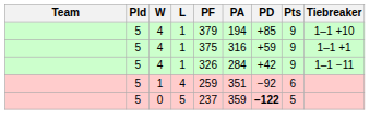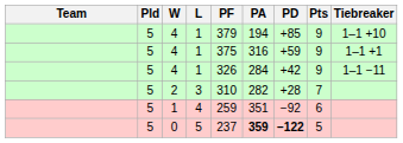 <table class="wikitable" style="text-align:center;">
 <tr>
 <th width=170>Team</th>
 <th width=25>Pld</th>
 <th width=25>W</th>
 <th width=25>L</th>
 <th width=35>PF</th>
 <th width=35>PA</th>
 <th width=35>PD</th>
 <th width=25>Pts</th>
 <th width=50>Tiebreaker</th>
 </tr>
 <tr bgcolor=ccffcc>
 <td align="left"></td>
 <td>5</td>
 <td>4</td>
 <td>1</td>
 <td>379</td>
 <td>194</td>
 <td>+85</td>
 <td>9</td>
 <td>1–1 +10</td>
 </tr>
 <tr bgcolor=ccffcc>
 <td align="left"></td>
 <td>5</td>
 <td>4</td>
 <td>1</td>
 <td>375</td>
 <td>316</td>
 <td>+59</td>
 <td>9</td>
 <td>1–1 +1</td>
 </tr>
 <tr bgcolor=ccffcc>
 <td align="left"></td>
 <td>5</td>
 <td>4</td>
 <td>1</td>
 <td>326</td>
 <td>284</td>
 <td>+42</td>
 <td>9</td>
 <td>1–1 −11</td>
 </tr>
+<tr bgcolor=ccffcc>
+<td align="left"></td>
+<td>5</td>
+<td>2</td>
+<td>3</td>
+<td>310</td>
+<td>282</td>
+<td>+28</td>
+<td>7</td>
+<td></td>
+</tr>
 <tr bgcolor=ffcccc>
 <td align="left"></td>
 <td>5</td>
 <td>1</td>
 <td>4</td>
 <td>259</td>
 <td>351</td>
 <td>−92</td>
 <td>6</td>
 <td></td>
 </tr>
 <tr bgcolor=ffcccc>
 <td align="left"></td>
 <td>5</td>
 <td>0</td>
 <td>5</td>
 <td>237</td>
-<td>359</td>
+<td><strong>359</strong></td>
 <td><strong>−122</strong></td>
 <td>5</td>
 <td></td>
 </tr>
 </table>
